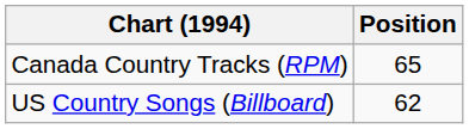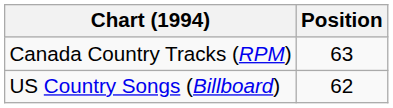 <table class="wikitable sortable">
 <tr>
 <th scope="col">Chart (1994)</th>
 <th scope="col">Position</th>
 </tr>
 <tr>
 <td>Canada Country Tracks (<em><a href='#'>RPM</a></em>)</td>
-<td align="center">65</td>
+<td align="center">63</td>
 </tr>
 <tr>
 <td>US <a href='#'>Country Songs</a> (<em><a href='#'>Billboard</a></em>)</td>
 <td align="center">62</td>
 </tr>
 </table>
